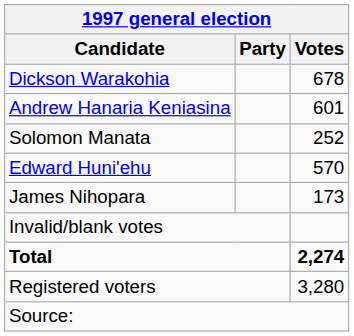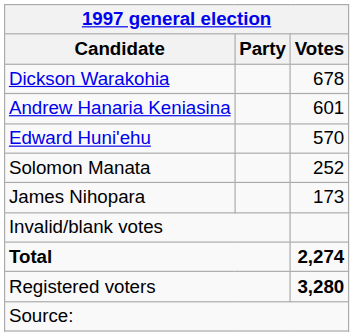 <table class=wikitable style=text-align:left>
 <tr>
 <th colspan=3><a href='#'>1997 general election</a></th>
 </tr>
 <tr>
 <th>Candidate</th>
 <th>Party</th>
 <th>Votes</th>
 </tr>
 <tr>
 <td><a href='#'>Dickson Warakohia</a></td>
 <td></td>
 <td align=right>678</td>
 </tr>
 <tr>
 <td><a href='#'>Andrew Hanaria Keniasina</a></td>
 <td></td>
 <td align=right>601</td>
 </tr>
 <tr>
+<td><a href='#'>Edward Huni'ehu</a></td>
+<td></td>
+<td align=right>570</td>
+</tr>
+<tr>
 <td>Solomon Manata</td>
 <td></td>
 <td align=right>252</td>
-</tr>
-<tr>
-<td><a href='#'>Edward Huni'ehu</a></td>
-<td></td>
-<td align=right>570</td>
 </tr>
 <tr>
 <td>James Nihopara</td>
 <td></td>
 <td align=right>173</td>
 </tr>
 <tr>
 <td colspan=2>Invalid/blank votes</td>
 <td></td>
 </tr>
 <tr>
 <td colspan=2><strong>Total</strong></td>
 <td align=right><strong>2,274</strong></td>
 </tr>
 <tr>
 <td colspan=2>Registered voters</td>
-<td align=right>3,280</td>
+<td align=right><strong>3,280</strong></td>
 </tr>
 <tr>
 <td colspan=3>Source: </td>
 </tr>
 </table>
